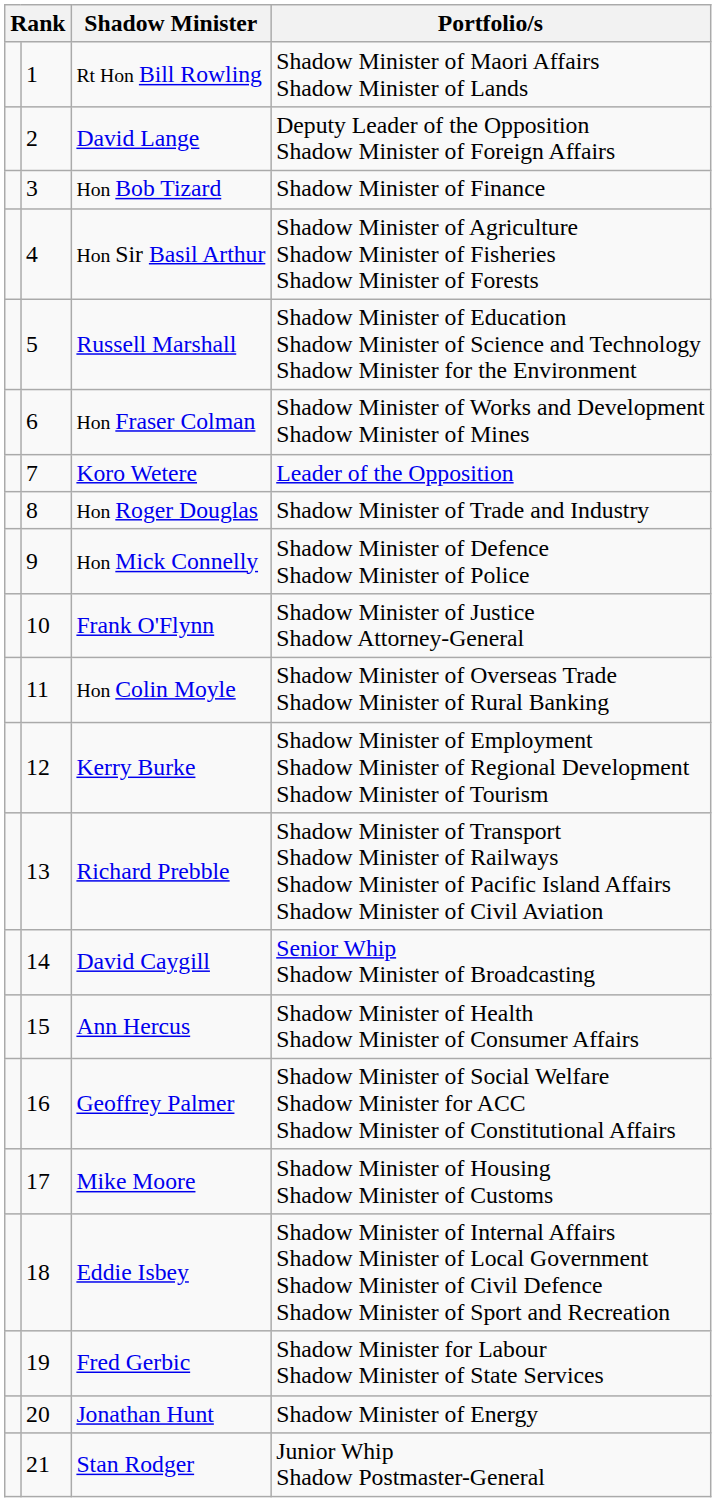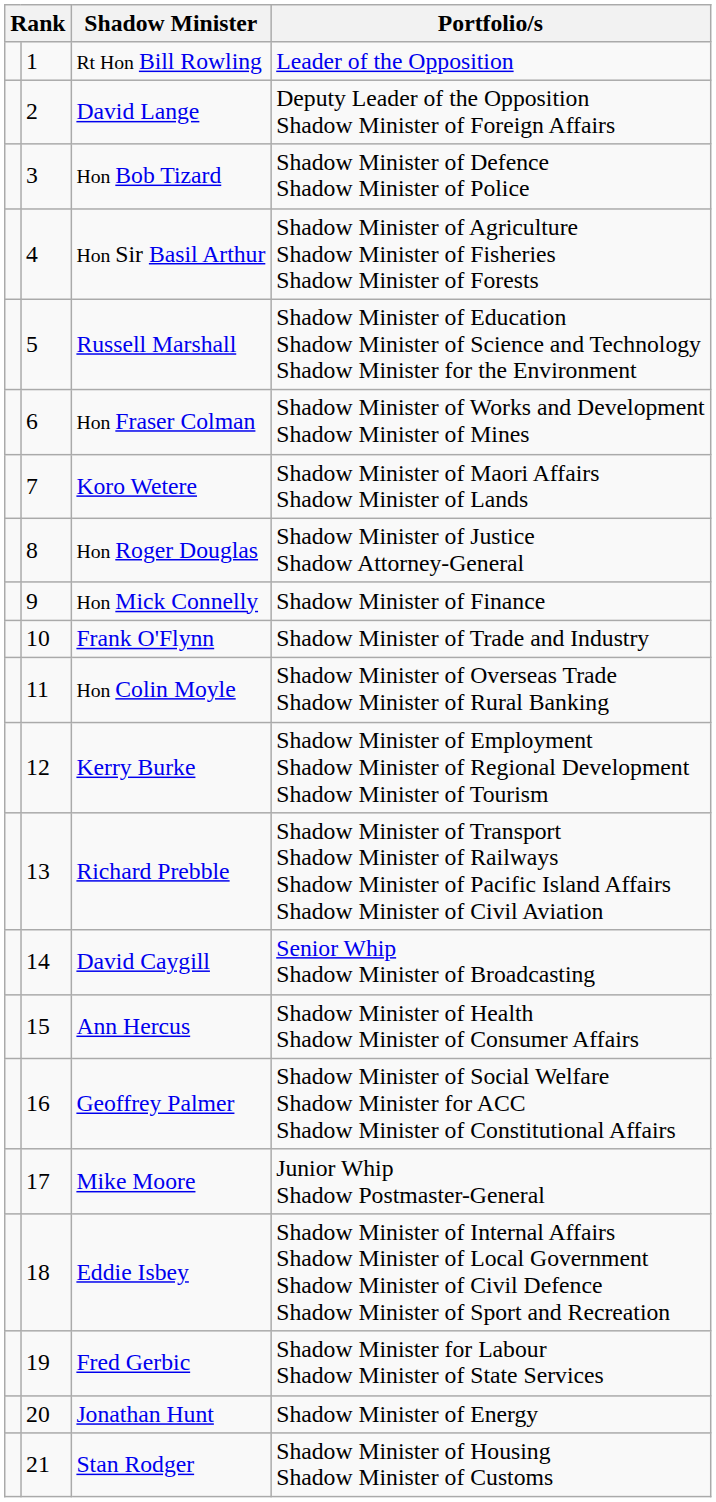 <table class="wikitable">
 <tr>
 <th colspan="2">Rank</th>
 <th>Shadow Minister</th>
 <th>Portfolio/s</th>
 </tr>
 <tr>
 <td bgcolor=></td>
 <td>1</td>
 <td><small>Rt Hon </small><a href='#'>Bill Rowling</a></td>
-<td>Shadow Minister of Maori Affairs<br>Shadow Minister of Lands</td>
+<td><a href='#'>Leader of the Opposition</a></td>
 </tr>
 <tr>
 <td bgcolor=></td>
 <td>2</td>
 <td><a href='#'>David Lange</a></td>
 <td>Deputy Leader of the Opposition<br>Shadow Minister of Foreign Affairs</td>
 </tr>
 <tr>
 <td bgcolor=></td>
 <td>3</td>
 <td><small>Hon </small><a href='#'>Bob Tizard</a></td>
-<td>Shadow Minister of Finance</td>
+<td>Shadow Minister of Defence<br>Shadow Minister of Police</td>
 </tr>
 <tr>
 <td bgcolor=></td>
 <td>4</td>
 <td><small>Hon </small> Sir <a href='#'>Basil Arthur</a></td>
 <td>Shadow Minister of Agriculture<br>Shadow Minister of Fisheries<br>Shadow Minister of Forests</td>
 </tr>
 <tr>
 <td bgcolor=></td>
 <td>5</td>
 <td><a href='#'>Russell Marshall</a></td>
 <td>Shadow Minister of Education<br>Shadow Minister of Science and Technology<br>Shadow Minister for the Environment</td>
 </tr>
 <tr>
 <td bgcolor=></td>
 <td>6</td>
 <td><small>Hon </small><a href='#'>Fraser Colman</a></td>
 <td>Shadow Minister of Works and Development<br>Shadow Minister of Mines</td>
 </tr>
 <tr>
 <td bgcolor=></td>
 <td>7</td>
 <td><a href='#'>Koro Wetere</a></td>
-<td><a href='#'>Leader of the Opposition</a></td>
+<td>Shadow Minister of Maori Affairs<br>Shadow Minister of Lands</td>
 </tr>
 <tr>
 <td bgcolor=></td>
 <td>8</td>
 <td><small>Hon </small><a href='#'>Roger Douglas</a></td>
-<td>Shadow Minister of Trade and Industry</td>
+<td>Shadow Minister of Justice<br>Shadow Attorney-General</td>
 </tr>
 <tr>
 <td bgcolor=></td>
 <td>9</td>
 <td><small>Hon </small><a href='#'>Mick Connelly</a></td>
-<td>Shadow Minister of Defence<br>Shadow Minister of Police</td>
+<td>Shadow Minister of Finance</td>
 </tr>
 <tr>
 <td bgcolor=></td>
 <td>10</td>
 <td><a href='#'>Frank O'Flynn</a></td>
-<td>Shadow Minister of Justice<br>Shadow Attorney-General</td>
+<td>Shadow Minister of Trade and Industry</td>
 </tr>
 <tr>
 <td bgcolor=></td>
 <td>11</td>
 <td><small>Hon </small><a href='#'>Colin Moyle</a></td>
 <td>Shadow Minister of Overseas Trade<br>Shadow Minister of Rural Banking</td>
 </tr>
 <tr>
 <td bgcolor=></td>
 <td>12</td>
 <td><a href='#'>Kerry Burke</a></td>
 <td>Shadow Minister of Employment<br>Shadow Minister of Regional Development<br>Shadow Minister of Tourism</td>
 </tr>
 <tr>
 <td bgcolor=></td>
 <td>13</td>
 <td><a href='#'>Richard Prebble</a></td>
 <td>Shadow Minister of Transport<br>Shadow Minister of Railways<br>Shadow Minister of Pacific Island Affairs<br>Shadow Minister of Civil Aviation</td>
 </tr>
 <tr>
 <td bgcolor=></td>
 <td>14</td>
 <td><a href='#'>David Caygill</a></td>
 <td><a href='#'>Senior Whip</a><br>Shadow Minister of Broadcasting</td>
 </tr>
 <tr>
 <td bgcolor=></td>
 <td>15</td>
 <td><a href='#'>Ann Hercus</a></td>
 <td>Shadow Minister of Health<br>Shadow Minister of Consumer Affairs</td>
 </tr>
 <tr>
 <td bgcolor=></td>
 <td>16</td>
 <td><a href='#'>Geoffrey Palmer</a></td>
 <td>Shadow Minister of Social Welfare<br>Shadow Minister for ACC<br>Shadow Minister of Constitutional Affairs</td>
 </tr>
 <tr>
 <td bgcolor=></td>
 <td>17</td>
 <td><a href='#'>Mike Moore</a></td>
-<td>Shadow Minister of Housing<br>Shadow Minister of Customs</td>
+<td>Junior Whip<br>Shadow Postmaster-General</td>
 </tr>
 <tr>
 <td bgcolor=></td>
 <td>18</td>
 <td><a href='#'>Eddie Isbey</a></td>
 <td>Shadow Minister of Internal Affairs<br>Shadow Minister of Local Government<br>Shadow Minister of Civil Defence<br>Shadow Minister of Sport and Recreation</td>
 </tr>
 <tr>
 <td bgcolor=></td>
 <td>19</td>
 <td><a href='#'>Fred Gerbic</a></td>
 <td>Shadow Minister for Labour<br>Shadow Minister of State Services</td>
 </tr>
 <tr>
 <td bgcolor=></td>
 <td>20</td>
 <td><a href='#'>Jonathan Hunt</a></td>
 <td>Shadow Minister of Energy</td>
 </tr>
 <tr>
 <td bgcolor=></td>
 <td>21</td>
 <td><a href='#'>Stan Rodger</a></td>
-<td>Junior Whip<br>Shadow Postmaster-General</td>
+<td>Shadow Minister of Housing<br>Shadow Minister of Customs</td>
 </tr>
 </table>
